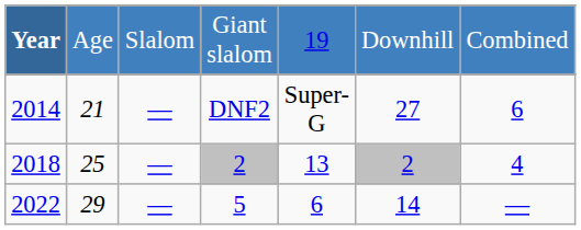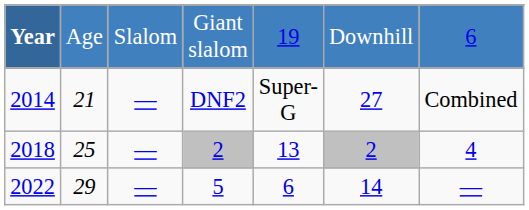 <table class="wikitable" style="font-size:95%; text-align:center; border:grey solid 1px; border-collapse:collapse;" width="40%">
 <tr style="background-color:#369; color:white;">
 <td rowspan="2" colspan="1" width="4%"><strong>Year</strong></td>
 </tr>
 <tr style="background-color:#4180be; color:white;">
 <td width="3%">Age</td>
 <td width="5%">Slalom</td>
 <td width="5%">Giant<br>slalom</td>
 <td><a href='#'>19</a></td>
 <td width="5%">Downhill</td>
-<td width="5%">Combined</td>
+<td><a href='#'>6</a></td>
 </tr>
 <tr style="background-color:#8CB2D8; color:white;">
 </tr>
 <tr>
 <td><a href='#'>2014</a></td>
 <td><em>21</em></td>
 <td><a href='#'>—</a></td>
 <td><a href='#'>DNF2</a></td>
 <td width="5%">Super-G</td>
 <td><a href='#'>27</a></td>
-<td><a href='#'>6</a></td>
+<td width="5%">Combined</td>
 </tr>
 <tr>
 <td><a href='#'>2018</a></td>
 <td><em>25</em></td>
 <td><a href='#'>—</a></td>
 <td bgcolor="silver"><a href='#'>2</a></td>
 <td><a href='#'>13</a></td>
 <td bgcolor="silver"><a href='#'>2</a></td>
 <td><a href='#'>4</a></td>
 </tr>
 <tr>
 <td><a href='#'>2022</a></td>
 <td><em>29</em></td>
 <td><a href='#'>—</a></td>
 <td><a href='#'>5</a></td>
 <td><a href='#'>6</a></td>
 <td><a href='#'>14</a></td>
 <td><a href='#'>—</a></td>
 </tr>
 </table>
